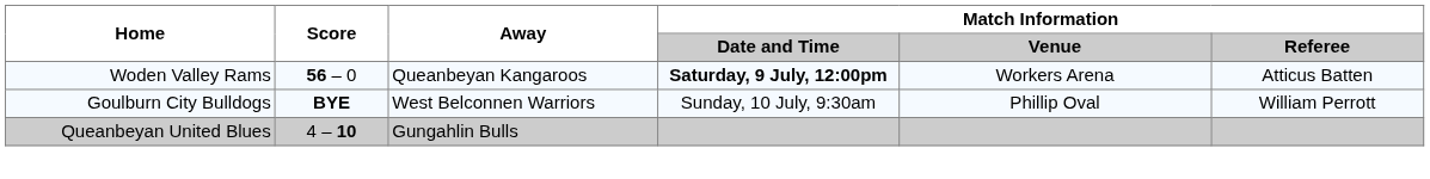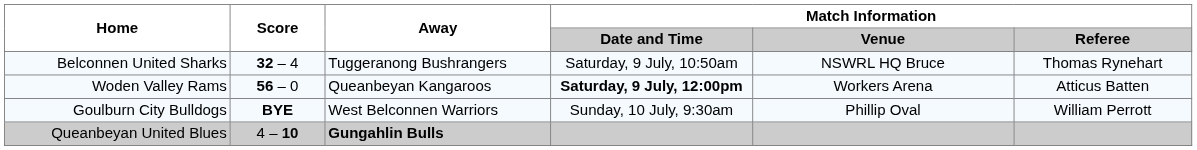 <table width="100%" cellspacing="0" cellpadding="3" border="1" style="border-collapse:collapse;  text-align:center;">
 <tr>
 <th rowspan="2" width="19%">Home</th>
 <th rowspan="2" width="8%">Score</th>
 <th rowspan="2" width="19%">Away</th>
 <th colspan="3">Match Information</th>
 </tr>
 <tr bgcolor="#CCCCCC">
 <th width="17%">Date and Time</th>
 <th width="22%">Venue</th>
 <th width="50%">Referee</th>
+</tr>
+<tr style="text-align:center; background:#f5faff;">
+<td align="right">Belconnen United Sharks </td>
+<td><strong>32</strong> – 4</td>
+<td align="left"> Tuggeranong Bushrangers</td>
+<td>Saturday, 9 July, 10:50am</td>
+<td>NSWRL HQ Bruce</td>
+<td>Thomas Rynehart</td>
 </tr>
 <tr style="text-align:center; background:#f5faff;">
 <td align="right">Woden Valley Rams </td>
 <td><strong>56</strong> – 0</td>
 <td align="left"> Queanbeyan Kangaroos</td>
 <td><strong>Saturday, 9 July, 12:00pm</strong></td>
 <td>Workers Arena</td>
 <td>Atticus Batten</td>
 </tr>
 <tr style="text-align:center; background:#f5faff;">
 <td align="right">Goulburn City Bulldogs </td>
 <td><strong>BYE</strong></td>
 <td align="left"> West Belconnen Warriors</td>
 <td>Sunday, 10 July, 9:30am</td>
 <td>Phillip Oval</td>
 <td>William Perrott</td>
 </tr>
 <tr style="text-align:center; background:#CCCCCC;">
 <td align="right">Queanbeyan United Blues </td>
 <td>4 – <strong>10</strong></td>
-<td align="left"> Gungahlin Bulls</td>
+<td align="left"><strong> Gungahlin Bulls</strong></td>
 <td></td>
 <td></td>
 <td></td>
 </tr>
 </table>
